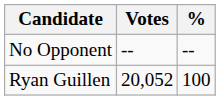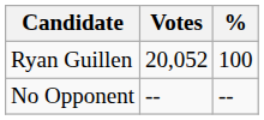 <table class="wikitable">
 <tr>
 <th>Candidate</th>
 <th>Votes</th>
 <th>%</th>
 </tr>
 <tr>
+<td>Ryan Guillen</td>
+<td>20,052</td>
+<td>100</td>
+</tr>
+<tr>
 <td>No Opponent</td>
 <td>--</td>
 <td>--</td>
 </tr>
-<tr>
-<td>Ryan Guillen</td>
-<td>20,052</td>
-<td>100</td>
-</tr>
 </table>
